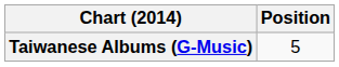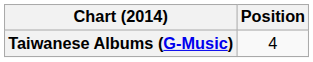 <table class="wikitable plainrowheaders">
 <tr>
 <th>Chart (2014)</th>
 <th>Position</th>
 </tr>
 <tr>
 <th scope="row">Taiwanese Albums (<a href='#'>G-Music</a>)</th>
-<td style="text-align:center;">5</td>
+<td style="text-align:center;">4</td>
 </tr>
 <tr>
 </tr>
 </table>
